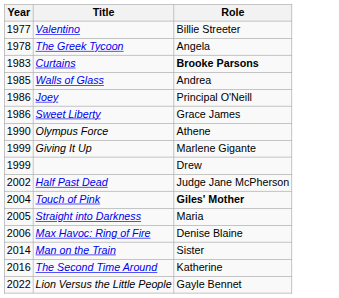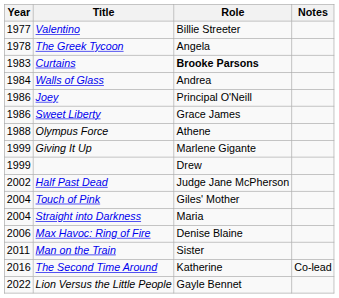 <table class="wikitable sortable">
 <tr>
 <th>Year</th>
 <th>Title</th>
 <th>Role</th>
+<th class="unsortable">Notes</th>
 </tr>
 <tr>
 <td>1977</td>
 <td><em><a href='#'>Valentino</a></em></td>
 <td>Billie Streeter</td>
+<td></td>
 </tr>
 <tr>
 <td>1978</td>
 <td data-sort-value="Greek Tycoon, The"><em><a href='#'>The Greek Tycoon</a></em></td>
 <td>Angela</td>
+<td></td>
 </tr>
 <tr>
 <td>1983</td>
 <td><em><a href='#'>Curtains</a></em></td>
 <td><strong>Brooke Parsons</strong></td>
+<td></td>
 </tr>
 <tr>
-<td>1985</td>
+<td>1984</td>
 <td><em><a href='#'>Walls of Glass</a></em></td>
 <td>Andrea</td>
+<td></td>
 </tr>
 <tr>
 <td>1986</td>
 <td><em><a href='#'>Joey</a></em></td>
 <td>Principal O'Neill</td>
+<td></td>
 </tr>
 <tr>
 <td>1986</td>
 <td><em><a href='#'>Sweet Liberty</a></em></td>
 <td>Grace James</td>
+<td></td>
 </tr>
 <tr>
-<td>1990</td>
+<td>1988</td>
 <td><em>Olympus Force</em></td>
 <td>Athene</td>
+<td></td>
 </tr>
 <tr>
 <td>1999</td>
 <td><em>Giving It Up</em></td>
 <td>Marlene Gigante</td>
+<td></td>
 </tr>
 <tr>
 <td>1999</td>
 <td><em></em></td>
 <td>Drew</td>
+<td></td>
 </tr>
 <tr>
 <td>2002</td>
 <td><em><a href='#'>Half Past Dead</a></em></td>
 <td>Judge Jane McPherson</td>
+<td></td>
 </tr>
 <tr>
 <td>2004</td>
 <td><em><a href='#'>Touch of Pink</a></em></td>
-<td><strong>Giles' Mother</strong></td>
+<td>Giles' Mother</td>
+<td></td>
 </tr>
 <tr>
-<td>2005</td>
+<td>2004</td>
 <td><em><a href='#'>Straight into Darkness</a></em></td>
 <td>Maria</td>
+<td></td>
 </tr>
 <tr>
 <td>2006</td>
 <td><em><a href='#'>Max Havoc: Ring of Fire</a></em></td>
 <td>Denise Blaine</td>
+<td></td>
 </tr>
 <tr>
-<td>2014</td>
+<td>2011</td>
 <td><em><a href='#'>Man on the Train</a></em></td>
 <td>Sister</td>
+<td></td>
 </tr>
 <tr>
 <td>2016</td>
 <td data-sort-value="Second Time Around, The"><em><a href='#'>The Second Time Around</a></em></td>
 <td>Katherine</td>
+<td>Co-lead</td>
 </tr>
 <tr>
 <td>2022</td>
 <td><em>Lion Versus the Little People</em></td>
 <td>Gayle Bennet</td>
+<td></td>
 </tr>
 </table>
